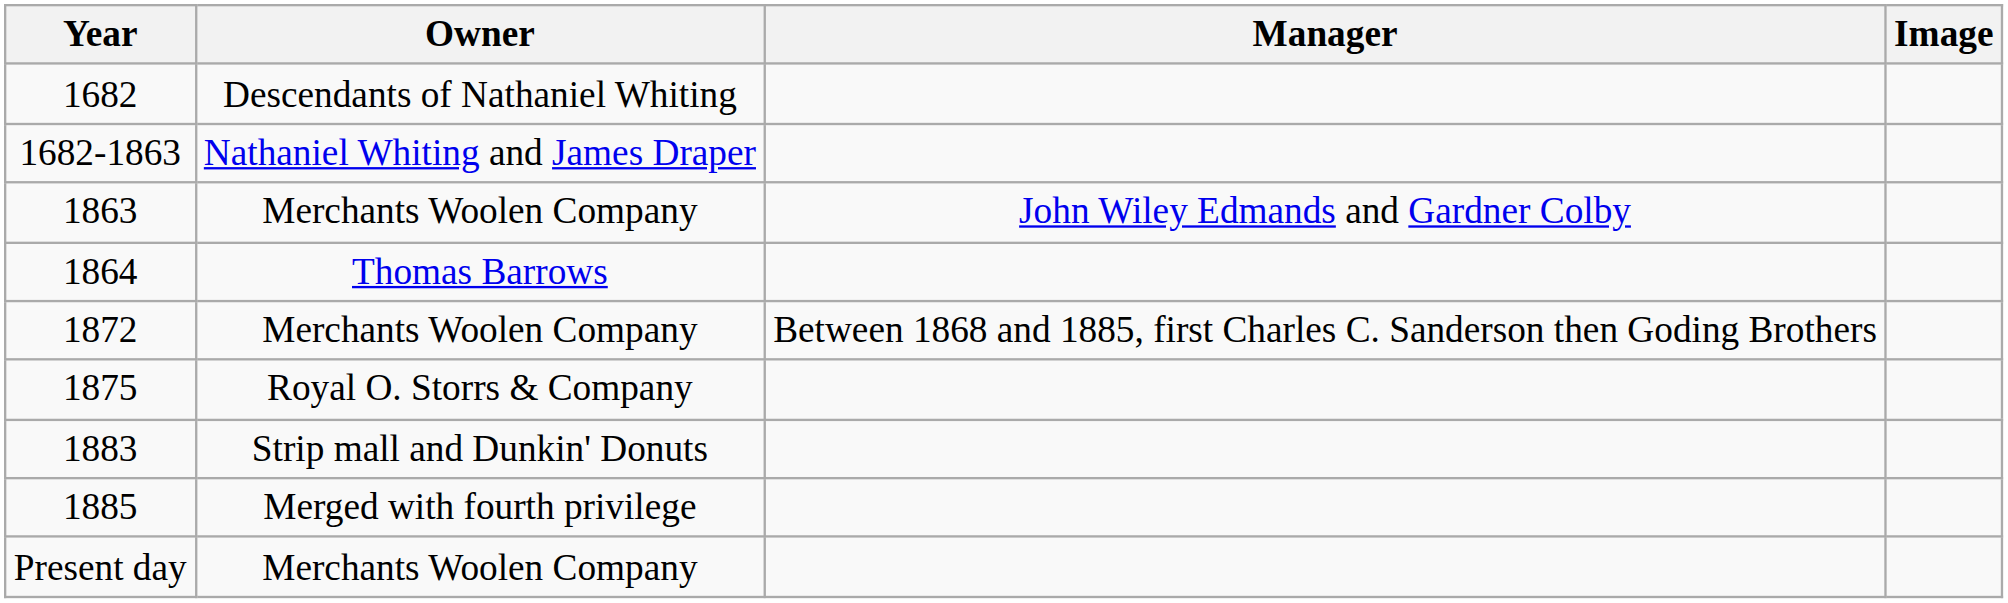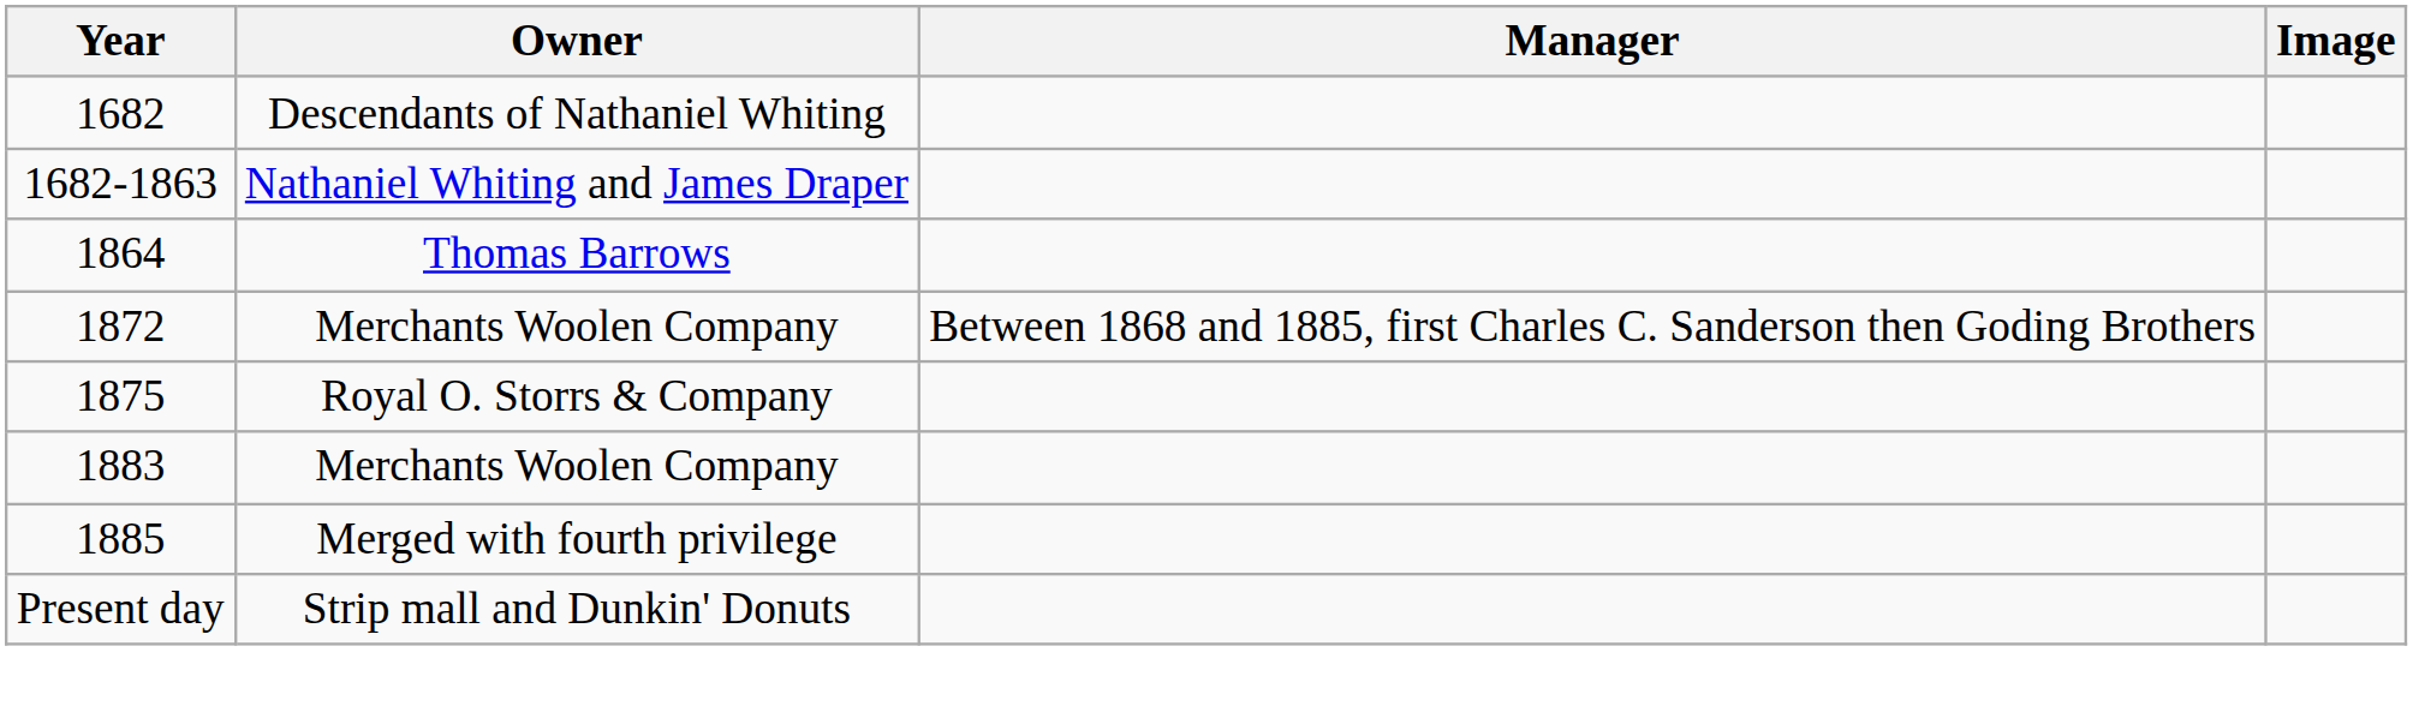 <table class="wikitable" style="text-align:center">
 <tr>
 <th>Year</th>
 <th>Owner</th>
 <th>Manager</th>
 <th>Image</th>
 </tr>
 <tr>
 <td>1682</td>
 <td>Descendants of Nathaniel Whiting</td>
 <td></td>
 <td></td>
 </tr>
 <tr>
 <td>1682-1863</td>
 <td><a href='#'>Nathaniel Whiting</a> and <a href='#'>James Draper</a></td>
 <td></td>
-<td></td>
-</tr>
-<tr>
-<td>1863</td>
-<td>Merchants Woolen Company</td>
-<td><a href='#'>John Wiley Edmands</a> and <a href='#'>Gardner Colby</a></td>
 <td></td>
 </tr>
 <tr>
 <td>1864</td>
 <td><a href='#'>Thomas Barrows</a></td>
 <td></td>
 <td></td>
 </tr>
 <tr>
 <td>1872</td>
 <td>Merchants Woolen Company</td>
 <td>Between 1868 and 1885, first Charles C. Sanderson then Goding Brothers</td>
 <td></td>
 </tr>
 <tr>
 <td>1875</td>
 <td>Royal O. Storrs & Company</td>
 <td></td>
 </tr>
 <tr>
 <td>1883</td>
-<td>Strip mall and Dunkin' Donuts</td>
+<td>Merchants Woolen Company</td>
 <td></td>
 <td></td>
 </tr>
 <tr>
 <td>1885</td>
 <td>Merged with fourth privilege</td>
 <td></td>
 <td></td>
 </tr>
 <tr>
 <td>Present day</td>
-<td>Merchants Woolen Company</td>
+<td>Strip mall and Dunkin' Donuts</td>
 <td></td>
 </tr>
 </table>
